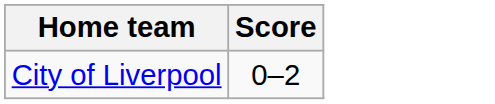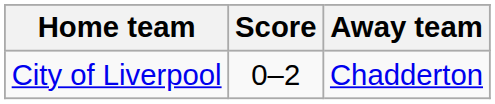 <table class="wikitable" style="text-align: center">
 <tr>
 <th>Home team</th>
 <th>Score</th>
+<th>Away team</th>
 </tr>
 <tr>
 <td><a href='#'>City of Liverpool</a></td>
 <td>0–2</td>
+<td><a href='#'>Chadderton</a></td>
 </tr>
 </table>
